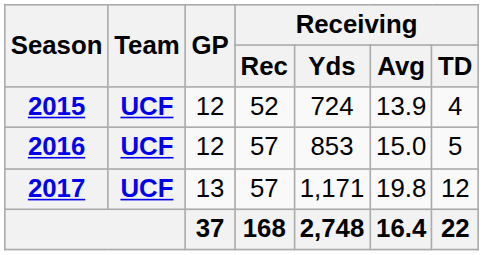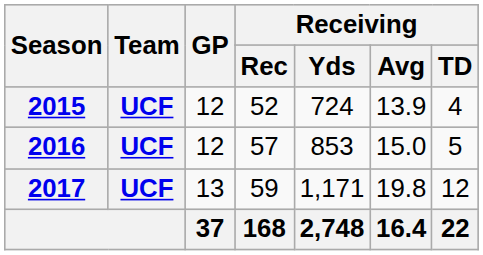 <table class="wikitable" style="text-align: center;">
 <tr>
 <th rowspan="2">Season</th>
 <th rowspan="2">Team</th>
 <th rowspan="2">GP</th>
 <th colspan="4">Receiving</th>
 </tr>
 <tr>
 <th>Rec</th>
 <th>Yds</th>
 <th>Avg</th>
 <th>TD</th>
 </tr>
 <tr>
 <th><a href='#'>2015</a></th>
 <th><a href='#'>UCF</a></th>
 <td>12</td>
 <td>52</td>
 <td>724</td>
 <td>13.9</td>
 <td>4</td>
 </tr>
 <tr>
 <th><a href='#'>2016</a></th>
 <th><a href='#'>UCF</a></th>
 <td>12</td>
 <td>57</td>
 <td>853</td>
 <td>15.0</td>
 <td>5</td>
 </tr>
 <tr>
 <th><a href='#'>2017</a></th>
 <th><a href='#'>UCF</a></th>
 <td>13</td>
-<td>57</td>
+<td>59</td>
 <td>1,171</td>
 <td>19.8</td>
 <td>12</td>
 </tr>
 <tr>
 <th colspan="2"></th>
 <th>37</th>
 <th>168</th>
 <th>2,748</th>
 <th>16.4</th>
 <th>22</th>
 </tr>
 </table>
